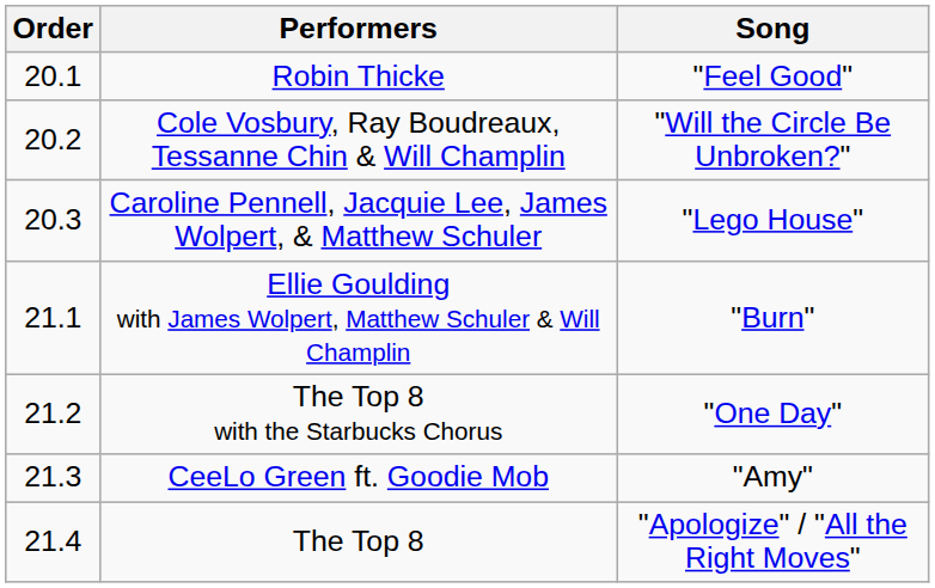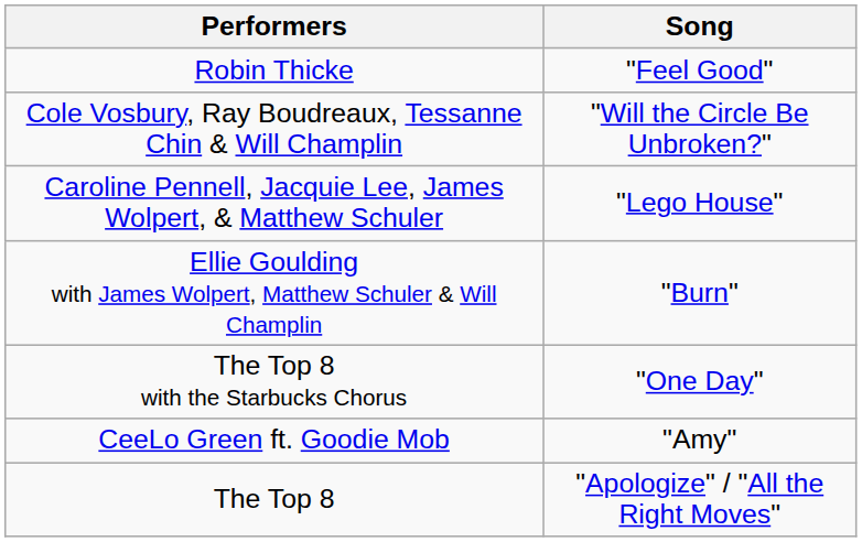 <table class="wikitable" style="text-align:center; width:80%;">
 <tr>
-<th>Order</th>
 <th>Performers</th>
 <th>Song</th>
 </tr>
 <tr>
-<td>20.1</td>
 <td><a href='#'>Robin Thicke</a></td>
 <td>"<a href='#'>Feel Good</a>"</td>
 </tr>
 <tr>
-<td>20.2</td>
 <td><a href='#'>Cole Vosbury</a>, Ray Boudreaux, <a href='#'>Tessanne Chin</a> & <a href='#'>Will Champlin</a></td>
 <td>"<a href='#'>Will the Circle Be Unbroken?</a>"</td>
 </tr>
 <tr>
-<td>20.3</td>
 <td><a href='#'>Caroline Pennell</a>, <a href='#'>Jacquie Lee</a>, <a href='#'>James Wolpert</a>, & <a href='#'>Matthew Schuler</a></td>
 <td>"<a href='#'>Lego House</a>"</td>
 </tr>
 <tr>
-<td>21.1</td>
 <td><a href='#'>Ellie Goulding</a><br><small>with <a href='#'>James Wolpert</a>, <a href='#'>Matthew Schuler</a> & <a href='#'>Will Champlin</a></small></td>
 <td>"<a href='#'>Burn</a>"</td>
 </tr>
 <tr>
-<td>21.2</td>
 <td>The Top 8<br><small>with the Starbucks Chorus</small></td>
 <td>"<a href='#'>One Day</a>"</td>
 </tr>
 <tr>
-<td>21.3</td>
 <td><a href='#'>CeeLo Green</a> ft. <a href='#'>Goodie Mob</a></td>
 <td>"Amy"</td>
 </tr>
 <tr>
-<td>21.4</td>
 <td>The Top 8</td>
 <td>"<a href='#'>Apologize</a>" / "<a href='#'>All the Right Moves</a>"</td>
 </tr>
 </table>
